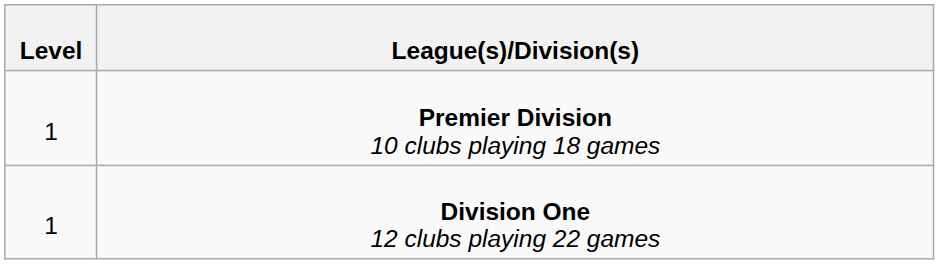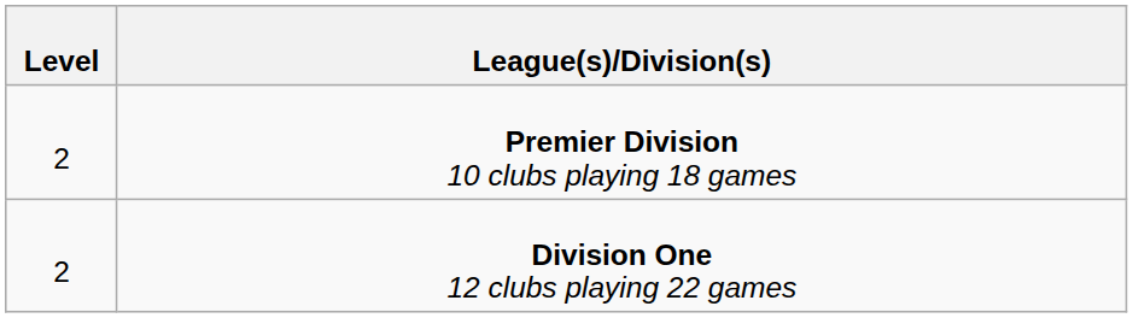 <table class="wikitable" style="text-align: center;">
 <tr>
 <th colspan="1" width="4%"><br>Level</th>
 <th colspan="6" width="60%"><br>League(s)/Division(s)</th>
 </tr>
 <tr>
-<td colspan="1" width="4%"><br>1</td>
+<td colspan="1" width="4%"><br>2</td>
 <td colspan="6" width="60%"><br><strong>Premier Division</strong><br> <em>10 clubs playing 18 games</em></td>
 </tr>
 <tr>
-<td colspan="1" width="4%"><br>1</td>
+<td colspan="1" width="4%"><br>2</td>
 <td colspan="6" width="60%"><br><strong>Division One</strong><br><em>12 clubs playing 22 games</em></td>
 </tr>
 </table>
